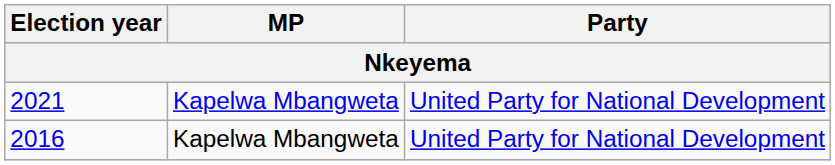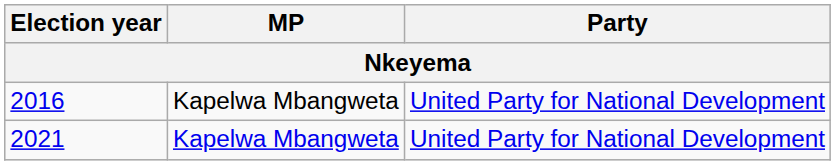 <table class="wikitable">
 <tr>
 <th>Election year</th>
 <th>MP</th>
 <th>Party</th>
 </tr>
 <tr>
 <th colspan="3">Nkeyema</th>
 </tr>
 <tr>
+<td 2016 Zambian general election><a href='#'>2016</a></td>
+<td>Kapelwa Mbangweta</td>
+<td><a href='#'>United Party for National Development</a></td>
+</tr>
+<tr>
 <td><a href='#'>2021</a></td>
 <td><a href='#'>Kapelwa Mbangweta</a></td>
 <td><a href='#'>United Party for National Development</a></td>
 </tr>
-<tr>
-<td 2016 Zambian general election><a href='#'>2016</a></td>
-<td>Kapelwa Mbangweta</td>
-<td><a href='#'>United Party for National Development</a></td>
-</tr>
 </table>
